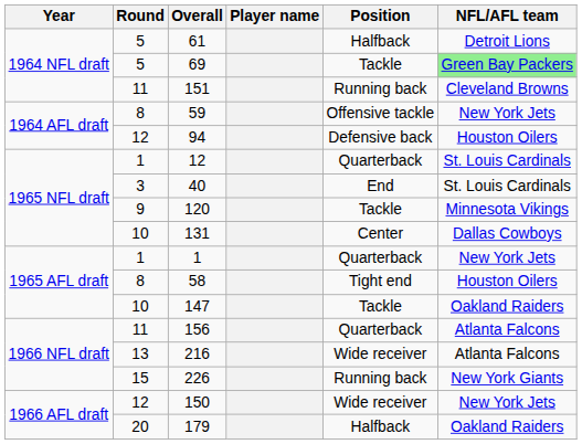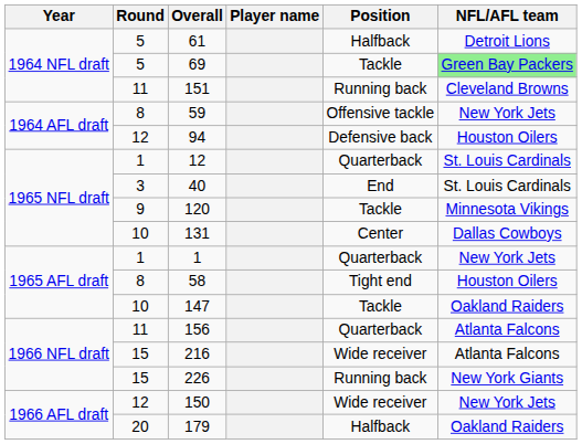 <table class="wikitable sortable" style="text-align:center">
 <tr>
 <th scope="col">Year</th>
 <th scope="col">Round</th>
 <th scope="col">Overall</th>
 <th scope="col">Player name</th>
 <th scope="col">Position</th>
 <th scope="col">NFL/AFL team</th>
 </tr>
 <tr>
 <td rowspan=3><a href='#'>1964 NFL draft</a><br></td>
 <td>5</td>
 <td>61</td>
 <th scope="row"></th>
 <td>Halfback</td>
 <td><a href='#'>Detroit Lions</a></td>
 </tr>
 <tr>
 <td>5</td>
 <td>69</td>
 <th scope="row"></th>
 <td>Tackle</td>
 <td style="background: lightgreen;"><a href='#'>Green Bay Packers</a></td>
 </tr>
 <tr>
 <td>11</td>
 <td>151</td>
 <th scope="row"></th>
 <td>Running back</td>
 <td><a href='#'>Cleveland Browns</a></td>
 </tr>
 <tr>
 <td rowspan=2><a href='#'>1964 AFL draft</a><br></td>
 <td>8</td>
 <td>59</td>
 <th scope="row"></th>
 <td>Offensive tackle</td>
 <td><a href='#'>New York Jets</a></td>
 </tr>
 <tr>
 <td>12</td>
 <td>94</td>
 <th scope="row"></th>
 <td>Defensive back</td>
 <td><a href='#'>Houston Oilers</a></td>
 </tr>
 <tr>
 <td rowspan=4><a href='#'>1965 NFL draft</a><br></td>
 <td>1</td>
 <td>12</td>
 <th></th>
 <td>Quarterback</td>
 <td><a href='#'>St. Louis Cardinals</a></td>
 </tr>
 <tr>
 <td>3</td>
 <td>40</td>
 <th></th>
 <td>End</td>
 <td>St. Louis Cardinals</td>
 </tr>
 <tr>
 <td>9</td>
 <td>120</td>
 <th></th>
 <td>Tackle</td>
 <td><a href='#'>Minnesota Vikings</a></td>
 </tr>
 <tr>
 <td>10</td>
 <td>131</td>
 <th></th>
 <td>Center</td>
 <td><a href='#'>Dallas Cowboys</a></td>
 </tr>
 <tr>
 <td rowspan=3><a href='#'>1965 AFL draft</a><br></td>
 <td>1</td>
 <td>1</td>
 <th scope="row"></th>
 <td>Quarterback</td>
 <td><a href='#'>New York Jets</a></td>
 </tr>
 <tr>
 <td>8</td>
 <td>58</td>
 <th scope="row"></th>
 <td>Tight end</td>
 <td><a href='#'>Houston Oilers</a></td>
 </tr>
 <tr>
 <td>10</td>
 <td>147</td>
 <th scope="row"></th>
 <td>Tackle</td>
 <td><a href='#'>Oakland Raiders</a></td>
 </tr>
 <tr>
 <td rowspan=3><a href='#'>1966 NFL draft</a><br></td>
 <td>11</td>
 <td>156</td>
 <th></th>
 <td>Quarterback</td>
 <td><a href='#'>Atlanta Falcons</a></td>
 </tr>
 <tr>
-<td>13</td>
+<td>15</td>
 <td>216</td>
 <th></th>
 <td>Wide receiver</td>
 <td>Atlanta Falcons</td>
 </tr>
 <tr>
 <td>15</td>
 <td>226</td>
 <th></th>
 <td>Running back</td>
 <td><a href='#'>New York Giants</a></td>
 </tr>
 <tr>
 <td rowspan=2><a href='#'>1966 AFL draft</a><br></td>
 <td>12</td>
 <td>150</td>
 <th scope="row"></th>
 <td>Wide receiver</td>
 <td><a href='#'>New York Jets</a></td>
 </tr>
 <tr>
 <td>20</td>
 <td>179</td>
 <th scope="row"></th>
 <td>Halfback</td>
 <td><a href='#'>Oakland Raiders</a></td>
 </tr>
 </table>
